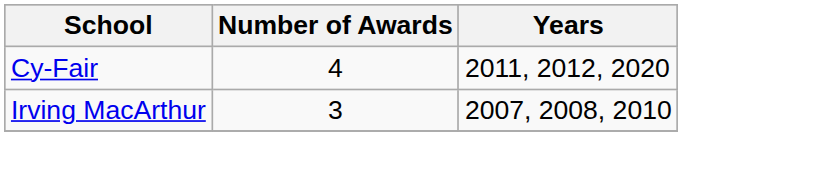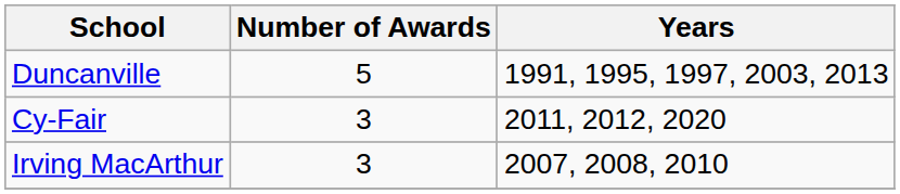 <table class="wikitable sortable">
 <tr>
 <th>School</th>
 <th>Number of Awards</th>
 <th>Years</th>
 </tr>
 <tr>
+<td><a href='#'>Duncanville</a></td>
+<td align=center>5</td>
+<td>1991, 1995, 1997, 2003, 2013</td>
+</tr>
+<tr>
 <td><a href='#'>Cy-Fair</a></td>
-<td align=center>4</td>
+<td align=center>3</td>
 <td>2011, 2012, 2020</td>
 </tr>
 <tr>
 <td><a href='#'>Irving MacArthur</a></td>
 <td align=center>3</td>
 <td>2007, 2008, 2010</td>
 </tr>
 <tr>
 </tr>
 </table>
